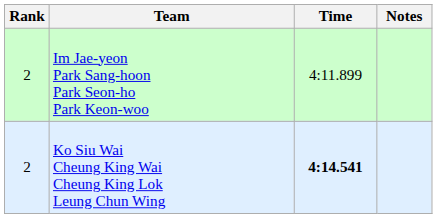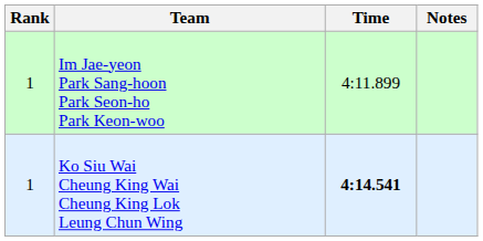 <table class=wikitable style="text-align:center">
 <tr>
 <th width=40>Rank</th>
 <th width=250>Team</th>
 <th width=80>Time</th>
 <th width=50>Notes</th>
 </tr>
 <tr bgcolor="ccffcc">
-<td>2</td>
+<td>1</td>
 <td align=left><br><a href='#'>Im Jae-yeon</a><br><a href='#'>Park Sang-hoon</a><br><a href='#'>Park Seon-ho</a><br><a href='#'>Park Keon-woo</a></td>
 <td>4:11.899</td>
 <td></td>
 </tr>
 <tr bgcolor=dfefff>
-<td>2</td>
+<td>1</td>
 <td align=left><br><a href='#'>Ko Siu Wai</a><br><a href='#'>Cheung King Wai</a><br><a href='#'>Cheung King Lok</a><br><a href='#'>Leung Chun Wing</a></td>
 <td><strong>4:14.541</strong></td>
 <td></td>
 </tr>
 </table>
